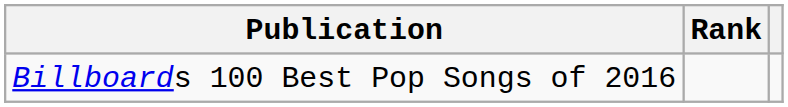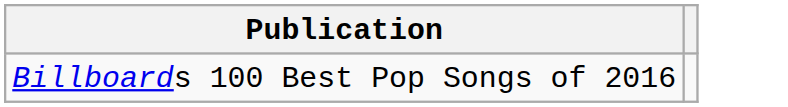 <table class="sortable wikitable">
 <tr>
 <th>Publication</th>
-<th>Rank</th>
 <th class="unsortable"></th>
 </tr>
 <tr Nothing>
 <td><em><a href='#'>Billboard</a></em>s 100 Best Pop Songs of 2016</td>
 <td></td>
-<td></td>
 </tr>
 </table>
